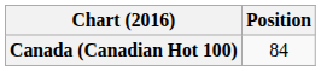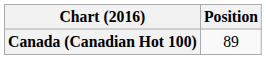 <table class="wikitable sortable plainrowheaders" style="text-align:center">
 <tr>
 <th scope="col">Chart (2016)</th>
 <th scope="col">Position</th>
 </tr>
 <tr>
 <th scope="row">Canada (Canadian Hot 100)</th>
-<td>84</td>
+<td>89</td>
 </tr>
 </table>
